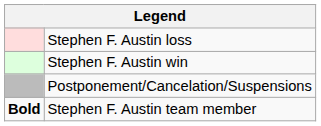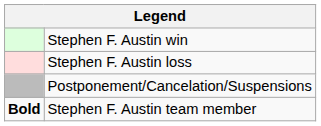 <table class="wikitable" style="font-size:90%">
 <tr>
 <th colspan="2">Legend</th>
 </tr>
 <tr>
+<td bgcolor="#ddffdd"> </td>
+<td>Stephen F. Austin win</td>
+</tr>
+<tr>
 <td bgcolor="#ffdddd"> </td>
 <td>Stephen F. Austin loss</td>
-</tr>
-<tr>
-<td bgcolor="#ddffdd"> </td>
-<td>Stephen F. Austin win</td>
 </tr>
 <tr>
 <td bgcolor="#bbbbbb"> </td>
 <td>Postponement/Cancelation/Suspensions</td>
 </tr>
 <tr>
 <td><strong>Bold</strong></td>
 <td>Stephen F. Austin team member</td>
 </tr>
 </table>
